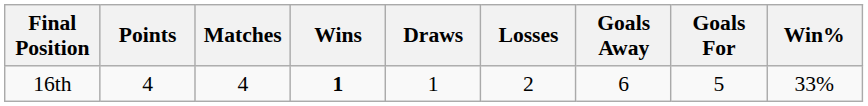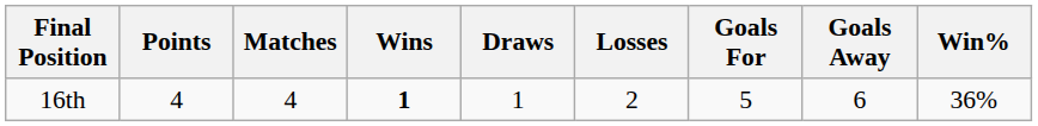 <table class="wikitable" style="font-size: 95%; text-align: center;">
 <tr>
 <th width=60>Final Position</th>
 <th width=60>Points</th>
 <th width=60>Matches</th>
 <th width=60>Wins</th>
 <th width=60>Draws</th>
 <th width=60>Losses</th>
+<th width=60>Goals For</th>
 <th width=60>Goals Away</th>
-<th width=60>Goals For</th>
 <th width=60>Win%</th>
 </tr>
 <tr>
 <td>16th</td>
 <td>4</td>
 <td>4</td>
 <td><strong>1</strong></td>
 <td>1</td>
 <td>2</td>
+<td>5</td>
 <td>6</td>
-<td>5</td>
-<td>33%</td>
+<td>36%</td>
 </tr>
 </table>
